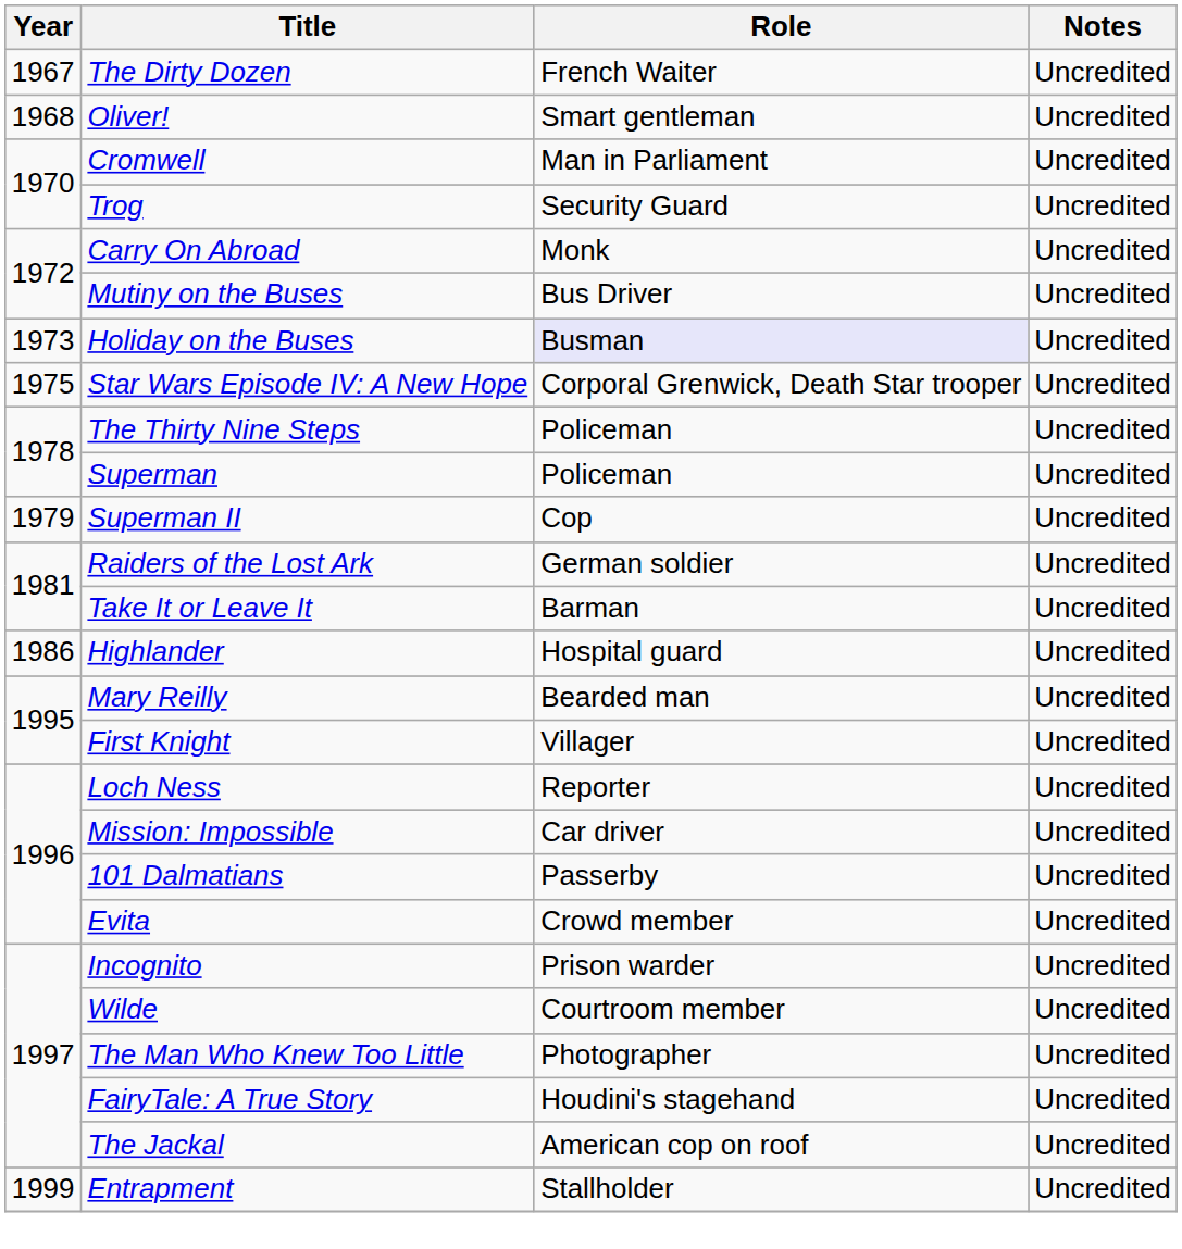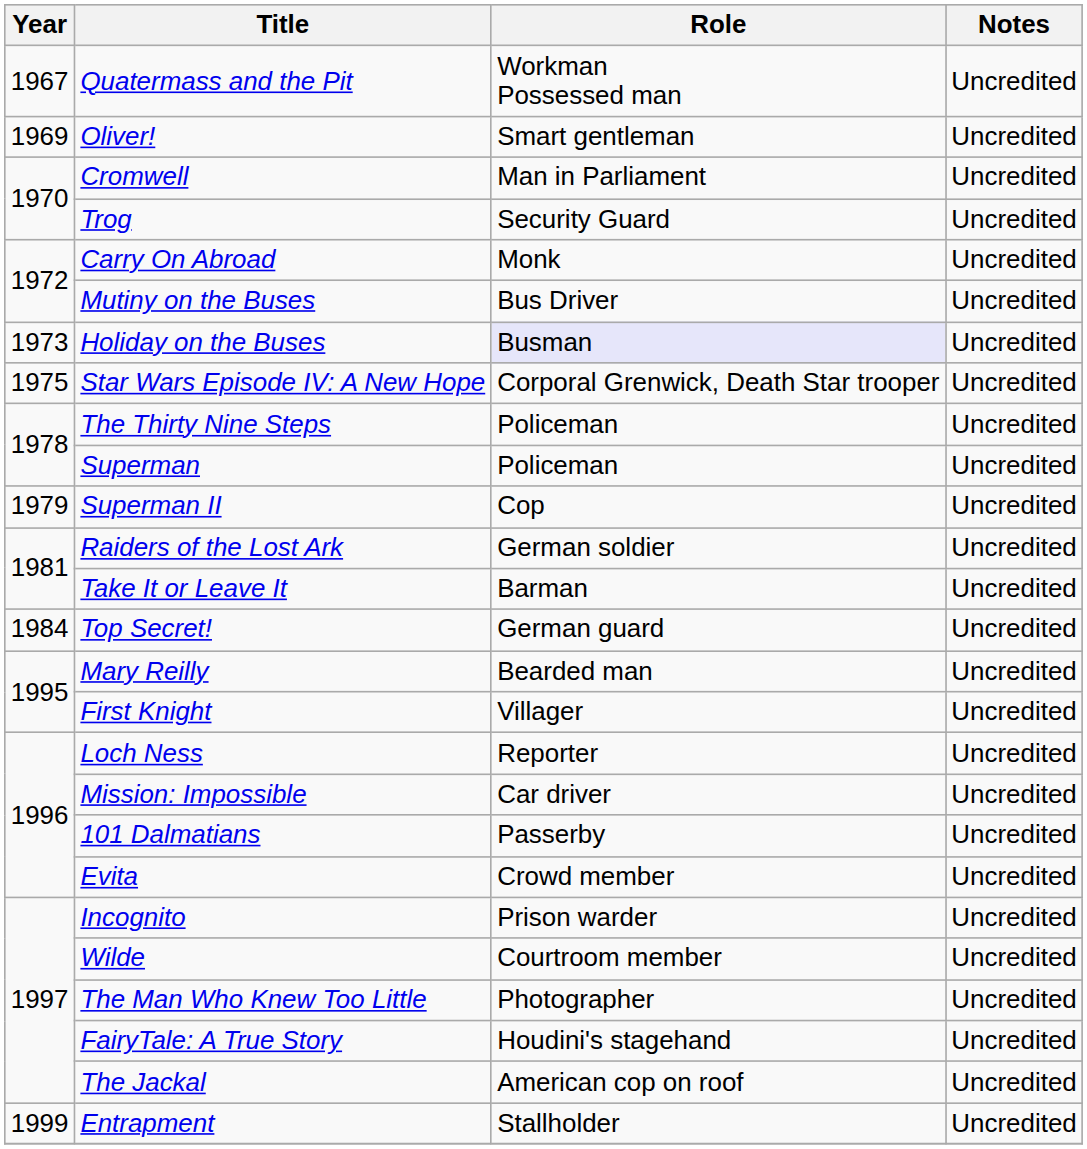 <table class="wikitable sortable">
 <tr>
 <th>Year</th>
 <th>Title</th>
 <th>Role</th>
 <th>Notes</th>
 </tr>
 <tr>
-<td rowspan="1">1967</td>
-<td><em><a href='#'>The Dirty Dozen</a></em></td>
-<td>French Waiter</td>
+<td>1967</td>
+<td><em><a href='#'>Quatermass and the Pit</a></em></td>
+<td>Workman <br> Possessed man</td>
 <td>Uncredited</td>
 </tr>
 <tr>
-<td>1968</td>
+<td>1969</td>
 <td><em><a href='#'>Oliver!</a></em></td>
 <td>Smart gentleman</td>
 <td>Uncredited</td>
 </tr>
 <tr>
 <td rowspan="2">1970</td>
 <td><em><a href='#'>Cromwell</a></em></td>
 <td>Man in Parliament</td>
 <td>Uncredited</td>
 </tr>
 <tr>
 <td><em><a href='#'>Trog</a></em></td>
 <td>Security Guard</td>
 <td>Uncredited</td>
 </tr>
 <tr>
 <td rowspan="2">1972</td>
 <td><em><a href='#'>Carry On Abroad</a></em></td>
 <td>Monk</td>
 <td>Uncredited</td>
 </tr>
 <tr>
 <td><em><a href='#'>Mutiny on the Buses</a></em></td>
 <td>Bus Driver</td>
 <td>Uncredited</td>
 </tr>
 <tr>
 <td>1973</td>
 <td><em><a href='#'>Holiday on the Buses</a></em></td>
 <td style="background: lavender;">Busman</td>
 <td>Uncredited</td>
 </tr>
 <tr>
 <td>1975</td>
 <td><em><a href='#'>Star Wars Episode IV: A New Hope</a></em></td>
 <td>Corporal Grenwick, Death Star trooper</td>
 <td>Uncredited</td>
 </tr>
 <tr>
 <td rowspan="2">1978</td>
 <td><em><a href='#'>The Thirty Nine Steps</a></em></td>
 <td>Policeman</td>
 <td>Uncredited</td>
 </tr>
 <tr>
 <td><em><a href='#'>Superman</a></em></td>
 <td>Policeman</td>
 <td>Uncredited</td>
 </tr>
 <tr>
 <td>1979</td>
 <td><em><a href='#'>Superman II</a></em></td>
 <td>Cop</td>
 <td>Uncredited</td>
 </tr>
 <tr>
 <td rowspan="2">1981</td>
 <td><em><a href='#'>Raiders of the Lost Ark</a></em></td>
 <td>German soldier</td>
 <td>Uncredited</td>
 </tr>
 <tr>
 <td><em><a href='#'>Take It or Leave It</a></em></td>
 <td>Barman</td>
 <td>Uncredited</td>
 </tr>
 <tr>
-<td>1986</td>
-<td><em><a href='#'>Highlander</a></em></td>
-<td>Hospital guard</td>
+<td>1984</td>
+<td><em><a href='#'>Top Secret!</a></em></td>
+<td>German guard</td>
 <td>Uncredited</td>
 </tr>
 <tr>
 <td rowspan="2">1995</td>
 <td><em><a href='#'>Mary Reilly</a></em></td>
 <td>Bearded man</td>
 <td>Uncredited</td>
 </tr>
 <tr>
 <td><em><a href='#'>First Knight</a></em></td>
 <td>Villager</td>
 <td>Uncredited</td>
 </tr>
 <tr>
 <td rowspan="4">1996</td>
 <td><em><a href='#'>Loch Ness</a></em></td>
 <td>Reporter</td>
 <td>Uncredited</td>
 </tr>
 <tr>
 <td><em><a href='#'>Mission: Impossible</a></em></td>
 <td>Car driver</td>
 <td>Uncredited</td>
 </tr>
 <tr>
 <td><em><a href='#'>101 Dalmatians</a></em></td>
 <td>Passerby</td>
 <td>Uncredited</td>
 </tr>
 <tr>
 <td><em><a href='#'>Evita</a></em></td>
 <td>Crowd member</td>
 <td>Uncredited</td>
 </tr>
 <tr>
 <td rowspan="5">1997</td>
 <td><em><a href='#'>Incognito</a></em></td>
 <td>Prison warder</td>
 <td>Uncredited</td>
 </tr>
 <tr>
 <td><em><a href='#'>Wilde</a></em></td>
 <td>Courtroom member</td>
 <td>Uncredited</td>
 </tr>
 <tr>
 <td><em><a href='#'>The Man Who Knew Too Little</a></em></td>
 <td>Photographer</td>
 <td>Uncredited</td>
 </tr>
 <tr>
 <td><em><a href='#'>FairyTale: A True Story</a></em></td>
 <td>Houdini's stagehand</td>
 <td>Uncredited</td>
 </tr>
 <tr>
 <td><em><a href='#'>The Jackal</a></em></td>
 <td>American cop on roof</td>
 <td>Uncredited</td>
 </tr>
 <tr>
 <td>1999</td>
 <td><em><a href='#'>Entrapment</a></em></td>
 <td>Stallholder</td>
 <td>Uncredited</td>
 </tr>
 <tr>
 </tr>
 </table>
